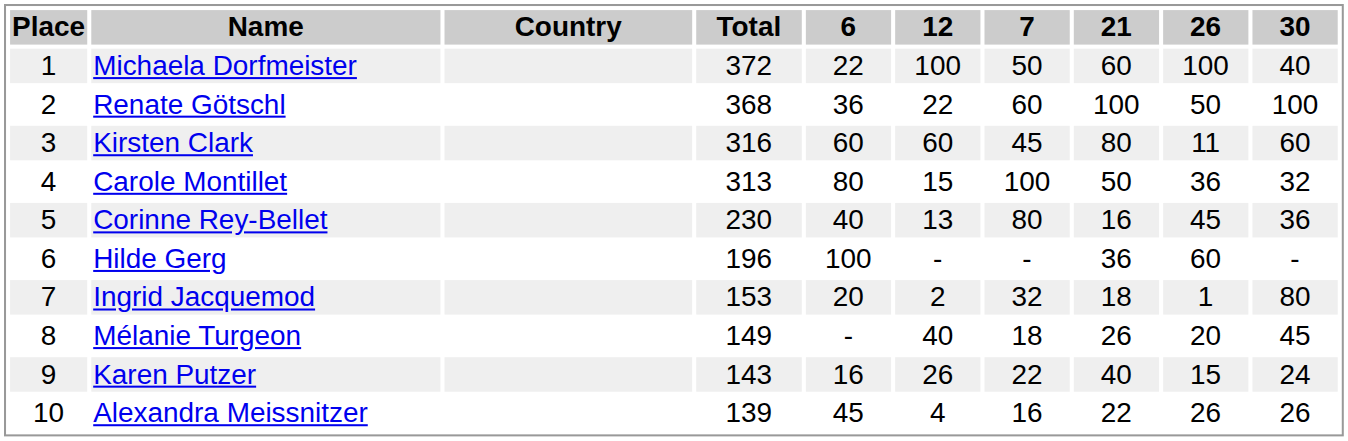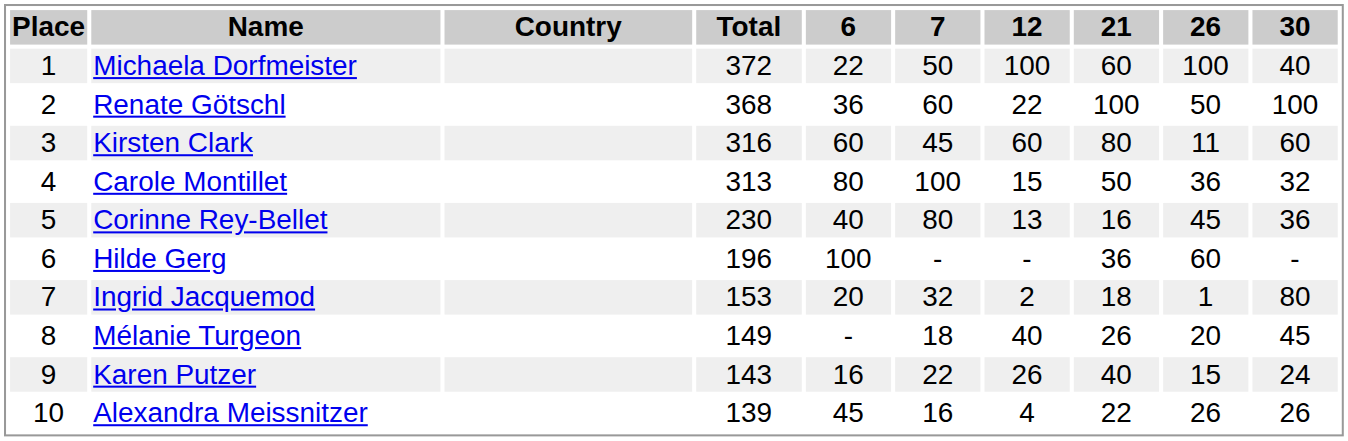 <table border="0" style="border: 1px solid #999; background-color:#FFFFFF; text-align:center; font-size:86%; line-height:15px;">
 <tr align="center" bgcolor="#CCCCCC">
 <th width=35>Place</th>
 <th width=170>Name</th>
 <th width=120>Country</th>
 <th width=50>Total</th>
 <th width=40>6</th>
+<th width=40>7</th>
 <th width=40>12</th>
-<th width=40>7</th>
 <th width=40>21</th>
 <th width=40>26</th>
 <th width=40>30</th>
 </tr>
 <tr bgcolor="#EFEFEF">
 <td>1</td>
 <td align="left"><a href='#'>Michaela Dorfmeister</a></td>
 <td align="left"></td>
 <td>372</td>
 <td>22</td>
+<td>50</td>
 <td>100</td>
-<td>50</td>
 <td>60</td>
 <td>100</td>
 <td>40</td>
 </tr>
 <tr>
 <td>2</td>
 <td align="left"><a href='#'>Renate Götschl</a></td>
 <td align="left"></td>
 <td>368</td>
 <td>36</td>
+<td>60</td>
 <td>22</td>
-<td>60</td>
 <td>100</td>
 <td>50</td>
 <td>100</td>
 </tr>
 <tr bgcolor="#EFEFEF">
 <td>3</td>
 <td align="left"><a href='#'>Kirsten Clark</a></td>
 <td align="left"></td>
 <td>316</td>
 <td>60</td>
+<td>45</td>
 <td>60</td>
-<td>45</td>
 <td>80</td>
 <td>11</td>
 <td>60</td>
 </tr>
 <tr>
 <td>4</td>
 <td align="left"><a href='#'>Carole Montillet</a></td>
 <td align="left"></td>
 <td>313</td>
 <td>80</td>
+<td>100</td>
 <td>15</td>
-<td>100</td>
 <td>50</td>
 <td>36</td>
 <td>32</td>
 </tr>
 <tr bgcolor="#EFEFEF">
 <td>5</td>
 <td align="left"><a href='#'>Corinne Rey-Bellet</a></td>
 <td align="left"> </td>
 <td>230</td>
 <td>40</td>
+<td>80</td>
 <td>13</td>
-<td>80</td>
 <td>16</td>
 <td>45</td>
 <td>36</td>
 </tr>
 <tr>
 <td>6</td>
 <td align="left"><a href='#'>Hilde Gerg</a></td>
 <td align="left"></td>
 <td>196</td>
 <td>100</td>
 <td>-</td>
 <td>-</td>
 <td>36</td>
 <td>60</td>
 <td>-</td>
 </tr>
 <tr bgcolor="#EFEFEF">
 <td>7</td>
 <td align="left"><a href='#'>Ingrid Jacquemod</a></td>
 <td align="left"></td>
 <td>153</td>
 <td>20</td>
+<td>32</td>
 <td>2</td>
-<td>32</td>
 <td>18</td>
 <td>1</td>
 <td>80</td>
 </tr>
 <tr>
 <td>8</td>
 <td align="left"><a href='#'>Mélanie Turgeon</a></td>
 <td align="left"></td>
 <td>149</td>
 <td>-</td>
+<td>18</td>
 <td>40</td>
-<td>18</td>
 <td>26</td>
 <td>20</td>
 <td>45</td>
 </tr>
 <tr bgcolor="#EFEFEF">
 <td>9</td>
 <td align="left"><a href='#'>Karen Putzer</a></td>
 <td align="left"></td>
 <td>143</td>
 <td>16</td>
+<td>22</td>
 <td>26</td>
-<td>22</td>
 <td>40</td>
 <td>15</td>
 <td>24</td>
 </tr>
 <tr>
 <td>10</td>
 <td align="left"><a href='#'>Alexandra Meissnitzer</a></td>
 <td align="left"></td>
 <td>139</td>
 <td>45</td>
+<td>16</td>
 <td>4</td>
-<td>16</td>
 <td>22</td>
 <td>26</td>
 <td>26</td>
 </tr>
 </table>
